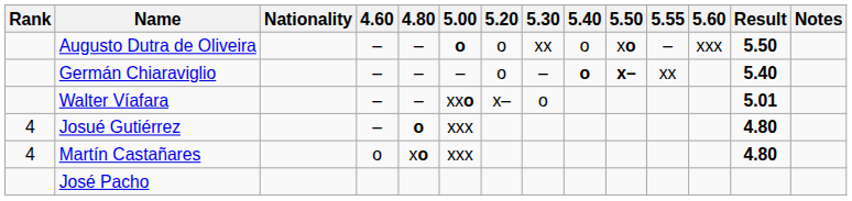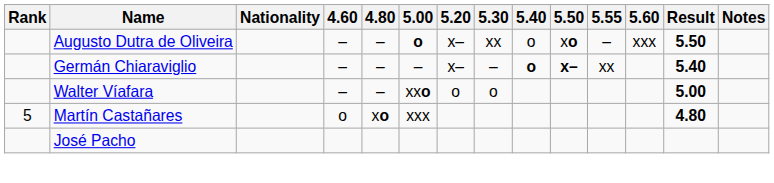 <table class="wikitable sortable" style="text-align:center;font-size:95%">
 <tr>
 <th>Rank</th>
 <th>Name</th>
 <th>Nationality</th>
 <th>4.60</th>
 <th>4.80</th>
 <th>5.00</th>
 <th>5.20</th>
 <th>5.30</th>
 <th>5.40</th>
 <th>5.50</th>
 <th>5.55</th>
 <th>5.60</th>
 <th>Result</th>
 <th>Notes</th>
 </tr>
 <tr>
 <td></td>
 <td align=left><a href='#'>Augusto Dutra de Oliveira</a></td>
 <td align=left></td>
 <td>–</td>
 <td>–</td>
 <td><strong>o</strong></td>
-<td>o</td>
+<td>x–</td>
 <td>xx</td>
 <td>o</td>
 <td>x<strong>o</strong></td>
 <td>–</td>
 <td>xxx</td>
 <td><strong>5.50</strong></td>
 <td></td>
 </tr>
 <tr>
 <td></td>
 <td align=left><a href='#'>Germán Chiaraviglio</a></td>
 <td align=left></td>
 <td>–</td>
 <td>–</td>
 <td>–</td>
-<td>o</td>
+<td>x–</td>
 <td>–</td>
 <td><strong>o</strong></td>
 <td><strong>x–</strong></td>
 <td>xx</td>
 <td></td>
 <td><strong>5.40</strong></td>
 <td></td>
 </tr>
 <tr>
 <td></td>
 <td align=left><a href='#'>Walter Víafara</a></td>
 <td align=left></td>
 <td>–</td>
 <td>–</td>
 <td>xx<strong>o</strong></td>
-<td>x–</td>
+<td>o</td>
 <td>o</td>
 <td></td>
 <td></td>
 <td></td>
 <td></td>
-<td><strong>5.01</strong></td>
+<td><strong>5.00</strong></td>
 <td></td>
 </tr>
 <tr>
-<td>4</td>
-<td align=left><a href='#'>Josué Gutiérrez</a></td>
-<td align=left></td>
-<td>–</td>
-<td><strong>o</strong></td>
-<td>xxx</td>
-<td></td>
-<td></td>
-<td></td>
-<td></td>
-<td></td>
-<td></td>
-<td><strong>4.80</strong></td>
-<td></td>
-</tr>
-<tr>
-<td>4</td>
+<td>5</td>
 <td align=left><a href='#'>Martín Castañares</a></td>
 <td align=left></td>
 <td>o</td>
 <td>x<strong>o</strong></td>
 <td>xxx</td>
 <td></td>
 <td></td>
 <td></td>
 <td></td>
 <td></td>
 <td></td>
 <td><strong>4.80</strong></td>
 <td></td>
 </tr>
 <tr>
 <td></td>
 <td align=left><a href='#'>José Pacho</a></td>
 <td align=left></td>
 <td></td>
 <td></td>
 <td></td>
 <td></td>
 <td></td>
 <td></td>
 <td></td>
 <td></td>
 <td></td>
 <td><strong></strong></td>
 <td></td>
 </tr>
 </table>
